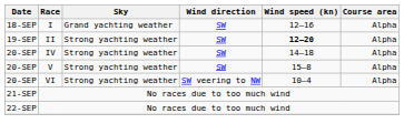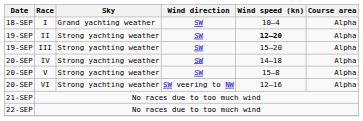 <table class="wikitable" style="text-align:right; font-size:90%">
 <tr>
 <th>Date</th>
 <th>Race</th>
 <th>Sky</th>
 <th>Wind direction</th>
 <th>Wind speed (kn)</th>
 <th>Course area</th>
 </tr>
 <tr>
 <td>18-SEP</td>
 <td align=center>I</td>
 <td align=left>Grand yachting weather</td>
 <td align=center><a href='#'>SW</a></td>
-<td align=center>12–16</td>
+<td align=center>10–4</td>
 <td>Alpha</td>
 </tr>
 <tr>
 <td>19-SEP</td>
 <td align=center>II</td>
 <td align=left>Strong yachting weather</td>
 <td align=center><a href='#'>SW</a></td>
 <td align=center><strong>12–20</strong></td>
+<td>Alpha</td>
+</tr>
+<tr>
+<td>19-SEP</td>
+<td align=center>III</td>
+<td align=left>Strong yachting weather</td>
+<td align=center><a href='#'>SW</a></td>
+<td align=center>15–20</td>
 <td>Alpha</td>
 </tr>
 <tr>
 <td>20-SEP</td>
 <td align=center>IV</td>
 <td align=left>Strong yachting weather</td>
 <td align=center><a href='#'>SW</a></td>
 <td align=center>14–18</td>
 <td>Alpha</td>
 </tr>
 <tr>
 <td>20-SEP</td>
 <td align=center>V</td>
 <td align=left>Strong yachting weather</td>
 <td align=center><a href='#'>SW</a></td>
 <td align=center>15–8</td>
 <td>Alpha</td>
 </tr>
 <tr>
 <td>20-SEP</td>
 <td align=center>VI</td>
 <td align=left>Strong yachting weather</td>
 <td align=center><a href='#'>SW</a> veering to <a href='#'>NW</a></td>
-<td align=center>10–4</td>
+<td align=center>12–16</td>
 <td>Alpha</td>
 </tr>
 <tr>
 <td>21-SEP</td>
 <td colspan=5 align=center>No races due to too much wind</td>
 </tr>
 <tr>
 <td>22-SEP</td>
 <td colspan=5 align=center>No races due to too much wind</td>
 </tr>
 <tr>
 </tr>
 </table>
